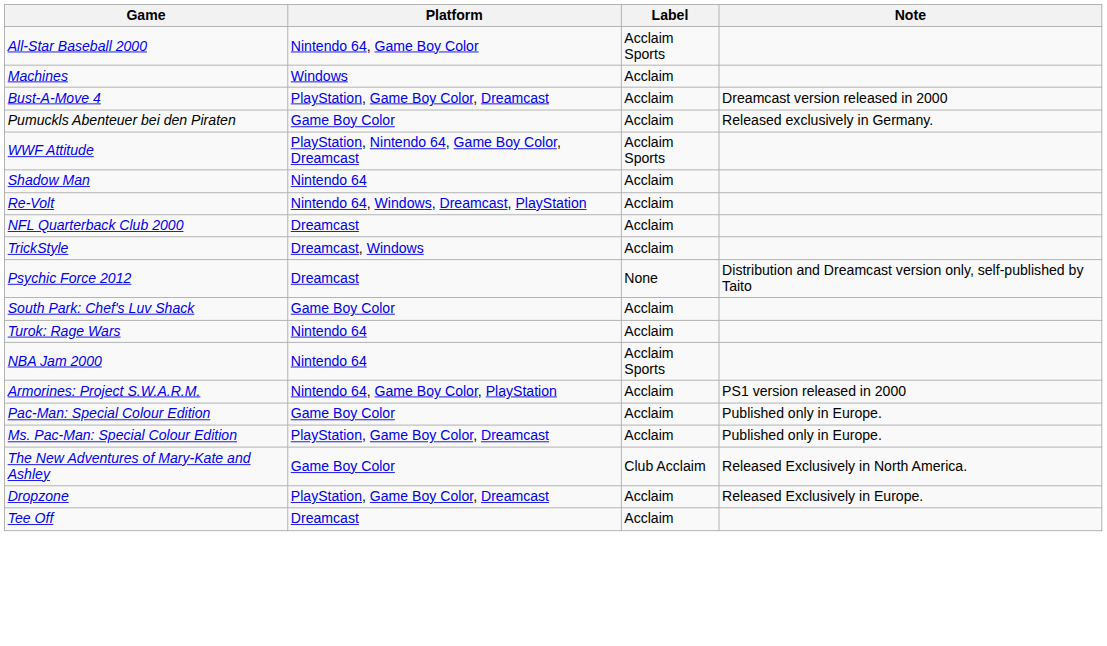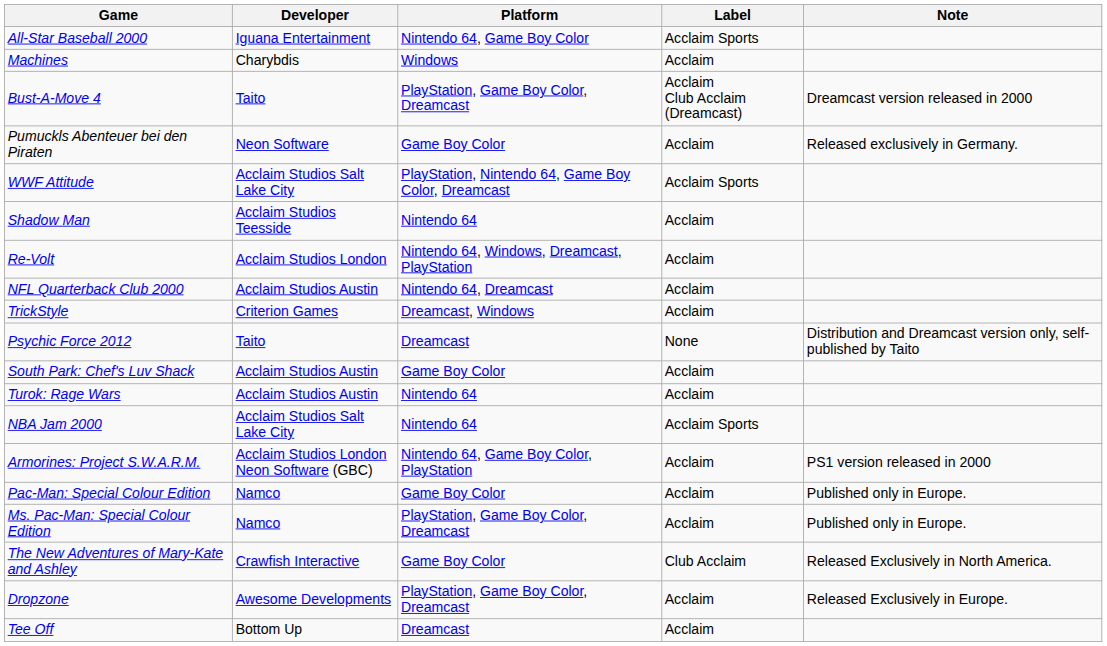 <table class="wikitable sortable">
 <tr>
 <th>Game</th>
+<th>Developer</th>
 <th>Platform</th>
 <th>Label</th>
 <th>Note</th>
 </tr>
 <tr>
 <td><em><a href='#'>All-Star Baseball 2000</a></em></td>
+<td><a href='#'>Iguana Entertainment</a></td>
 <td><a href='#'>Nintendo 64</a>, <a href='#'>Game Boy Color</a></td>
 <td>Acclaim Sports</td>
 <td></td>
 </tr>
 <tr>
 <td><em><a href='#'>Machines</a></em></td>
+<td>Charybdis</td>
 <td><a href='#'>Windows</a></td>
 <td>Acclaim</td>
 <td></td>
 </tr>
 <tr>
 <td><em><a href='#'>Bust-A-Move 4</a></em></td>
+<td><a href='#'>Taito</a></td>
 <td><a href='#'>PlayStation</a>, <a href='#'>Game Boy Color</a>, <a href='#'>Dreamcast</a></td>
-<td>Acclaim</td>
+<td>Acclaim<br>Club Acclaim (Dreamcast)</td>
 <td>Dreamcast version released in 2000</td>
 </tr>
 <tr>
 <td><em>Pumuckls Abenteuer bei den Piraten</em></td>
+<td><a href='#'>Neon Software</a></td>
 <td><a href='#'>Game Boy Color</a></td>
 <td>Acclaim</td>
 <td>Released exclusively in Germany.</td>
 </tr>
 <tr>
 <td><em><a href='#'>WWF Attitude</a></em></td>
+<td><a href='#'>Acclaim Studios Salt Lake City</a></td>
 <td><a href='#'>PlayStation</a>, <a href='#'>Nintendo 64</a>, <a href='#'>Game Boy Color</a>, <a href='#'>Dreamcast</a></td>
 <td>Acclaim Sports</td>
 <td></td>
 </tr>
 <tr>
 <td><em><a href='#'>Shadow Man</a></em></td>
+<td><a href='#'>Acclaim Studios Teesside</a></td>
 <td><a href='#'>Nintendo 64</a></td>
 <td>Acclaim</td>
 <td></td>
 </tr>
 <tr>
 <td><em><a href='#'>Re-Volt</a></em></td>
+<td><a href='#'>Acclaim Studios London</a></td>
 <td><a href='#'>Nintendo 64</a>, <a href='#'>Windows</a>, <a href='#'>Dreamcast</a>, <a href='#'>PlayStation</a></td>
 <td>Acclaim</td>
 <td></td>
 </tr>
 <tr>
 <td><em><a href='#'>NFL Quarterback Club 2000</a></em></td>
-<td><a href='#'>Dreamcast</a></td>
+<td><a href='#'>Acclaim Studios Austin</a></td>
+<td><a href='#'>Nintendo 64</a>, <a href='#'>Dreamcast</a></td>
 <td>Acclaim</td>
 <td></td>
 </tr>
 <tr>
 <td><em><a href='#'>TrickStyle</a></em></td>
+<td><a href='#'>Criterion Games</a></td>
 <td><a href='#'>Dreamcast</a>, <a href='#'>Windows</a></td>
 <td>Acclaim</td>
 <td></td>
 </tr>
 <tr>
 <td><em><a href='#'>Psychic Force 2012</a></em></td>
+<td><a href='#'>Taito</a></td>
 <td><a href='#'>Dreamcast</a></td>
 <td>None</td>
 <td>Distribution and Dreamcast version only, self-published by Taito</td>
 </tr>
 <tr>
 <td><em><a href='#'>South Park: Chef's Luv Shack</a></em></td>
+<td><a href='#'>Acclaim Studios Austin</a></td>
 <td><a href='#'>Game Boy Color</a></td>
 <td>Acclaim</td>
 <td></td>
 </tr>
 <tr>
 <td><em><a href='#'>Turok: Rage Wars</a></em></td>
+<td><a href='#'>Acclaim Studios Austin</a></td>
 <td><a href='#'>Nintendo 64</a></td>
 <td>Acclaim</td>
 <td></td>
 </tr>
 <tr>
 <td><em><a href='#'>NBA Jam 2000</a></em></td>
+<td><a href='#'>Acclaim Studios Salt Lake City</a></td>
 <td><a href='#'>Nintendo 64</a></td>
 <td>Acclaim Sports</td>
 <td></td>
 </tr>
 <tr>
 <td><em><a href='#'>Armorines: Project S.W.A.R.M.</a></em></td>
+<td><a href='#'>Acclaim Studios London</a><br><a href='#'>Neon Software</a> (GBC)</td>
 <td><a href='#'>Nintendo 64</a>, <a href='#'>Game Boy Color</a>, <a href='#'>PlayStation</a></td>
 <td>Acclaim</td>
 <td>PS1 version released in 2000</td>
 </tr>
 <tr>
 <td><em><a href='#'>Pac-Man: Special Colour Edition</a></em></td>
+<td><a href='#'>Namco</a></td>
 <td><a href='#'>Game Boy Color</a></td>
 <td>Acclaim</td>
 <td>Published only in Europe.</td>
 </tr>
 <tr>
 <td><em><a href='#'>Ms. Pac-Man: Special Colour Edition</a></em></td>
+<td><a href='#'>Namco</a></td>
 <td><a href='#'>PlayStation</a>, <a href='#'>Game Boy Color</a>, <a href='#'>Dreamcast</a></td>
 <td>Acclaim</td>
 <td>Published only in Europe.</td>
 </tr>
 <tr>
 <td><em><a href='#'>The New Adventures of Mary-Kate and Ashley</a></em></td>
+<td><a href='#'>Crawfish Interactive</a></td>
 <td><a href='#'>Game Boy Color</a></td>
 <td>Club Acclaim</td>
 <td>Released Exclusively in North America.</td>
 </tr>
 <tr>
 <td><em><a href='#'>Dropzone</a></em></td>
+<td><a href='#'>Awesome Developments</a></td>
 <td><a href='#'>PlayStation</a>, <a href='#'>Game Boy Color</a>, <a href='#'>Dreamcast</a></td>
 <td>Acclaim</td>
 <td>Released Exclusively in Europe.</td>
 </tr>
 <tr>
 <td><em><a href='#'>Tee Off</a></em></td>
+<td>Bottom Up</td>
 <td><a href='#'>Dreamcast</a></td>
 <td>Acclaim</td>
 <td></td>
 </tr>
 </table>
